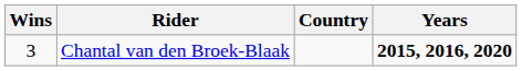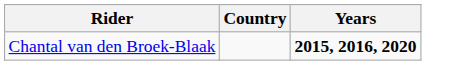 <table class="wikitable">
 <tr>
-<th>Wins</th>
 <th>Rider</th>
 <th>Country</th>
 <th>Years</th>
 </tr>
 <tr>
-<td align=center>3</td>
 <td><a href='#'>Chantal van den Broek-Blaak</a></td>
 <td></td>
 <td><strong>2015, 2016, 2020</strong></td>
 </tr>
 </table>
